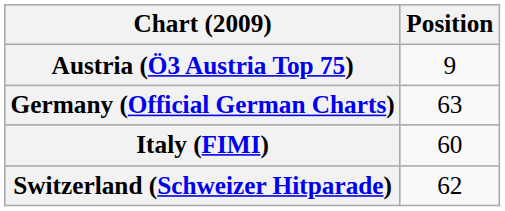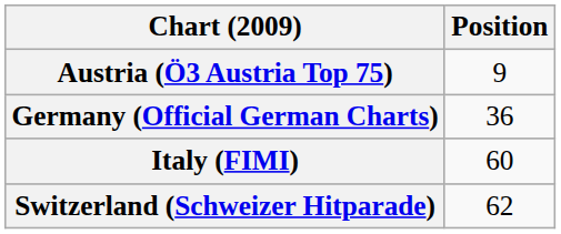 <table class="wikitable sortable plainrowheaders">
 <tr>
 <th>Chart (2009)</th>
 <th>Position</th>
 </tr>
 <tr>
 <th scope="row">Austria (<a href='#'>Ö3 Austria Top 75</a>)</th>
 <td style="text-align:center;">9</td>
 </tr>
 <tr>
 <th scope="row">Germany (<a href='#'>Official German Charts</a>)</th>
-<td style="text-align:center;">63</td>
+<td style="text-align:center;">36</td>
 </tr>
 <tr>
 <th scope="row">Italy (<a href='#'>FIMI</a>)</th>
 <td style="text-align:center;">60</td>
 </tr>
 <tr>
 <th scope="row">Switzerland (<a href='#'>Schweizer Hitparade</a>)</th>
 <td style="text-align:center;">62</td>
 </tr>
 </table>
